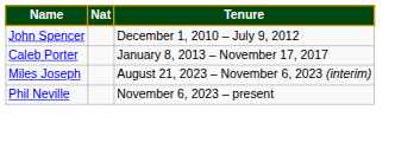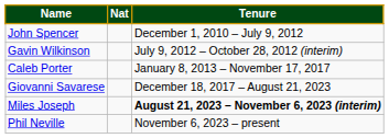 <table class="wikitable sortable">
 <tr>
 <th style="background:#004812; color:#FFFFFF; border:2px solid #CB9700;;" scope="col">Name</th>
 <th style="background:#004812; color:#FFFFFF; border:2px solid #CB9700;;" scope="col">Nat</th>
 <th style="background:#004812; color:#FFFFFF; border:2px solid #CB9700;;" scope="col">Tenure</th>
 </tr>
 <tr>
 <td><a href='#'>John Spencer</a></td>
 <td></td>
 <td>December 1, 2010 – July 9, 2012</td>
 </tr>
 <tr>
+<td><a href='#'>Gavin Wilkinson</a></td>
+<td></td>
+<td>July 9, 2012 – October 28, 2012 <em>(interim)</em></td>
+</tr>
+<tr>
 <td><a href='#'>Caleb Porter</a></td>
 <td></td>
 <td>January 8, 2013 – November 17, 2017</td>
 </tr>
 <tr>
+<td><a href='#'>Giovanni Savarese</a></td>
+<td></td>
+<td>December 18, 2017 – August 21, 2023</td>
+</tr>
+<tr>
 <td><a href='#'>Miles Joseph</a></td>
 <td></td>
-<td>August 21, 2023 – November 6, 2023 <em>(interim)</em></td>
+<td><strong>August 21, 2023 – November 6, 2023 <em>(interim)</em></strong></td>
 </tr>
 <tr>
 <td><a href='#'>Phil Neville</a></td>
 <td></td>
 <td>November 6, 2023 – present</td>
 </tr>
 </table>
